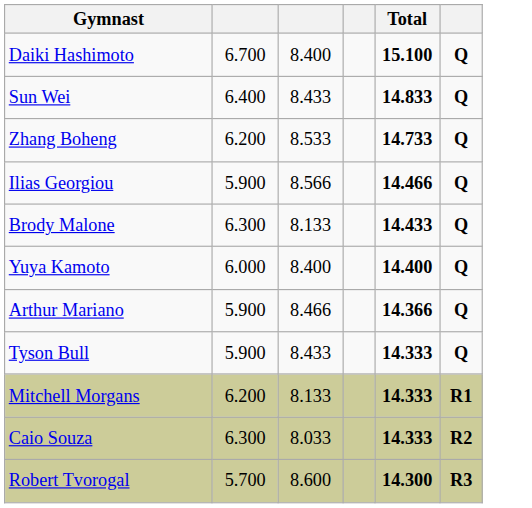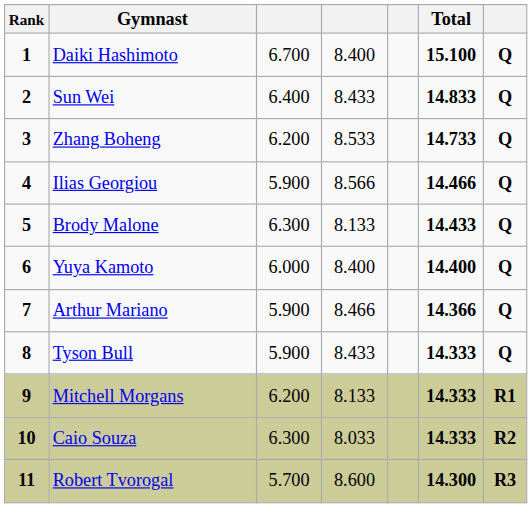 <table class="wikitable sortable" style="text-align:center;">
 <tr>
+<th scope="col" style="width:15px;"><small>Rank</small></th>
 <th scope="col" style="width:175px;">Gymnast</th>
 <th scope="col" style="width:50px;"><small></small></th>
 <th scope="col" style="width:50px;"><small></small></th>
 <th scope="col" style="width:20px;"><small></small></th>
 <th scope="col" style="width:50px;">Total</th>
 <th scope="col" style="width:30px;"><small></small></th>
 </tr>
 <tr>
+<td scope="row" style="text-align:center"><strong>1</strong></td>
 <td style="height:30px; text-align:left;"> <a href='#'>Daiki Hashimoto</a></td>
 <td>6.700</td>
 <td>8.400</td>
 <td></td>
 <td><strong>15.100</strong></td>
 <td><strong>Q</strong></td>
 </tr>
 <tr>
+<td scope="row" style="text-align:center"><strong>2</strong></td>
 <td style="height:30px; text-align:left;"> <a href='#'>Sun Wei</a></td>
 <td>6.400</td>
 <td>8.433</td>
 <td></td>
 <td><strong>14.833</strong></td>
 <td><strong>Q</strong></td>
 </tr>
 <tr>
+<td scope="row" style="text-align:center"><strong>3</strong></td>
 <td style="height:30px; text-align:left;"> <a href='#'>Zhang Boheng</a></td>
 <td>6.200</td>
 <td>8.533</td>
 <td></td>
 <td><strong>14.733</strong></td>
 <td><strong>Q</strong></td>
 </tr>
 <tr>
+<td scope="row" style="text-align:center"><strong>4</strong></td>
 <td style="height:30px; text-align:left;"> <a href='#'>Ilias Georgiou</a></td>
 <td>5.900</td>
 <td>8.566</td>
 <td></td>
 <td><strong>14.466</strong></td>
 <td><strong>Q</strong></td>
 </tr>
 <tr>
+<td scope="row" style="text-align:center"><strong>5</strong></td>
 <td style="height:30px; text-align:left;"> <a href='#'>Brody Malone</a></td>
 <td>6.300</td>
 <td>8.133</td>
 <td></td>
 <td><strong>14.433</strong></td>
 <td><strong>Q</strong></td>
 </tr>
 <tr>
+<td scope="row" style="text-align:center"><strong>6</strong></td>
 <td style="height:30px; text-align:left;"> <a href='#'>Yuya Kamoto</a></td>
 <td>6.000</td>
 <td>8.400</td>
 <td></td>
 <td><strong>14.400</strong></td>
 <td><strong>Q</strong></td>
 </tr>
 <tr>
+<td scope="row" style="text-align:center"><strong>7</strong></td>
 <td style="height:30px; text-align:left;"> <a href='#'>Arthur Mariano</a></td>
 <td>5.900</td>
 <td>8.466</td>
 <td></td>
 <td><strong>14.366</strong></td>
 <td><strong>Q</strong></td>
 </tr>
 <tr>
+<td scope="row" style="text-align:center"><strong>8</strong></td>
 <td style="height:30px; text-align:left;"> <a href='#'>Tyson Bull</a></td>
 <td>5.900</td>
 <td>8.433</td>
 <td></td>
 <td><strong>14.333</strong></td>
 <td><strong>Q</strong></td>
 </tr>
 <tr style="background:#cccc99;">
+<td scope="row" style="text-align:center"><strong>9</strong></td>
 <td style="height:30px; text-align:left;"> <a href='#'>Mitchell Morgans</a></td>
 <td>6.200</td>
 <td>8.133</td>
 <td></td>
 <td><strong>14.333</strong></td>
 <td><strong>R1</strong></td>
 </tr>
 <tr style="background:#cccc99;">
+<td scope="row" style="text-align:center"><strong>10</strong></td>
 <td style="height:30px; text-align:left;"> <a href='#'>Caio Souza</a></td>
 <td>6.300</td>
 <td>8.033</td>
 <td></td>
 <td><strong>14.333</strong></td>
 <td><strong>R2</strong></td>
 </tr>
 <tr style="background:#cccc99;">
+<td scope="row" style="text-align:center"><strong>11</strong></td>
 <td style="height:30px; text-align:left;"> <a href='#'>Robert Tvorogal</a></td>
 <td>5.700</td>
 <td>8.600</td>
 <td></td>
 <td><strong>14.300</strong></td>
 <td><strong>R3</strong></td>
 </tr>
 </table>
